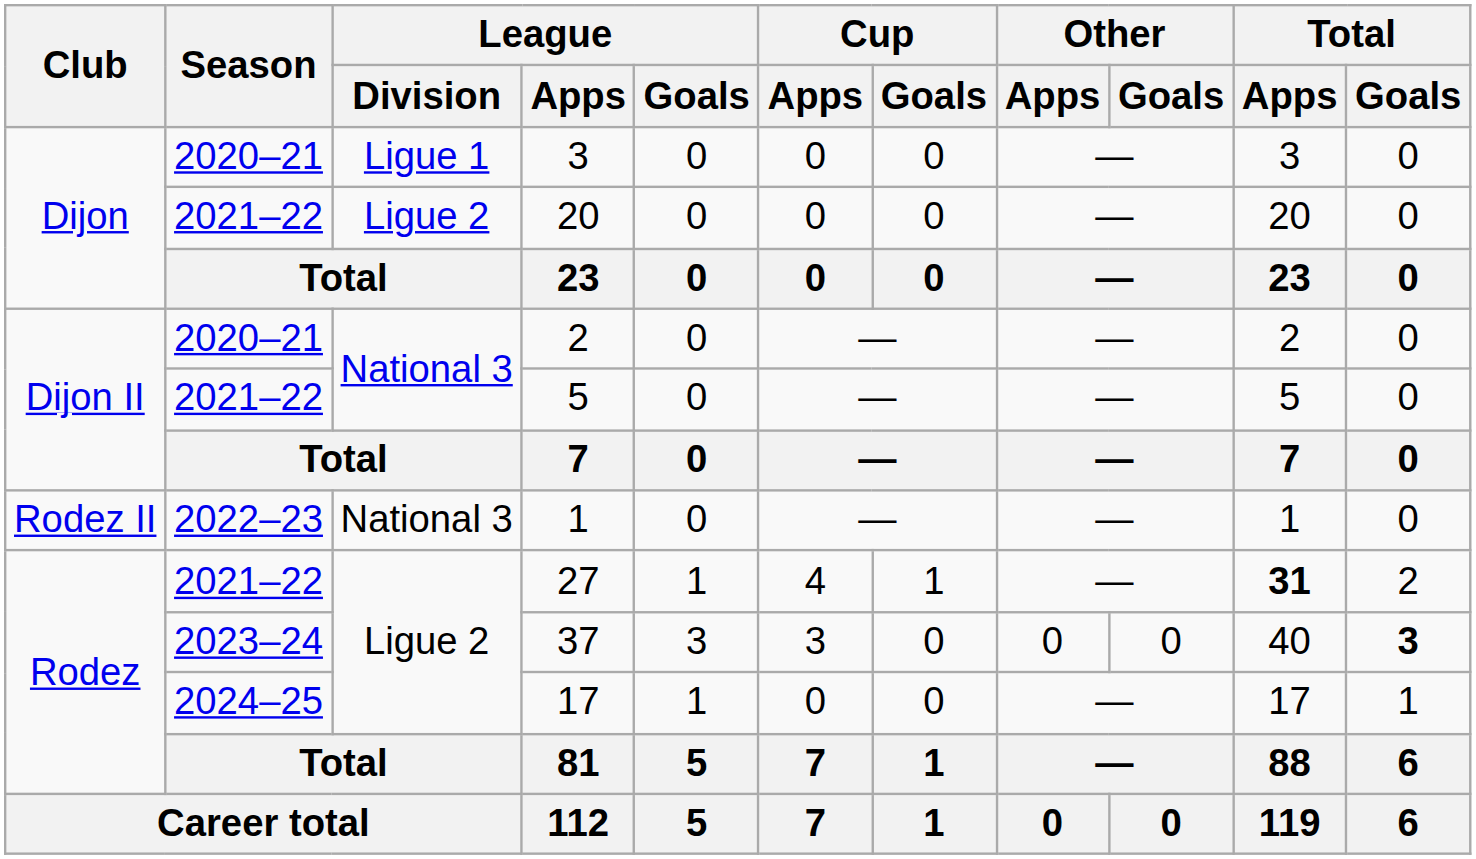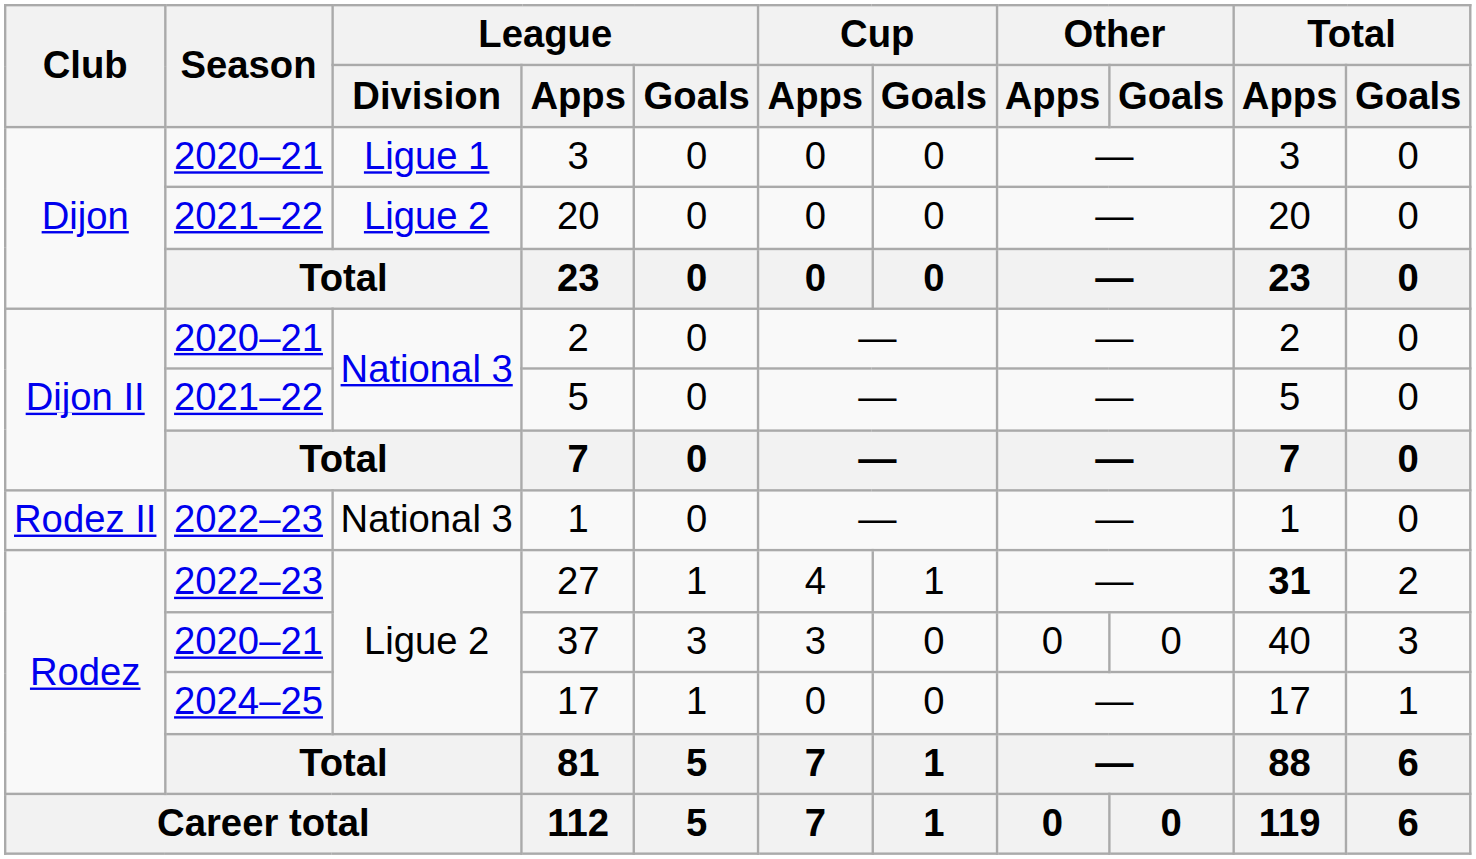 <table class="wikitable" style="text-align:center">
 <tr>
 <th rowspan="2">Club</th>
 <th rowspan="2">Season</th>
 <th colspan="3">League</th>
 <th colspan="2">Cup</th>
 <th colspan="2">Other</th>
 <th colspan="2">Total</th>
 </tr>
 <tr>
 <th>Division</th>
 <th>Apps</th>
 <th>Goals</th>
 <th>Apps</th>
 <th>Goals</th>
 <th>Apps</th>
 <th>Goals</th>
 <th>Apps</th>
 <th>Goals</th>
 </tr>
 <tr>
 <td rowspan="3"><a href='#'>Dijon</a></td>
 <td><a href='#'>2020–21</a></td>
 <td><a href='#'>Ligue 1</a></td>
 <td>3</td>
 <td>0</td>
 <td>0</td>
 <td>0</td>
 <td colspan="2">—</td>
 <td>3</td>
 <td>0</td>
 </tr>
 <tr>
 <td><a href='#'>2021–22</a></td>
 <td><a href='#'>Ligue 2</a></td>
 <td>20</td>
 <td>0</td>
 <td>0</td>
 <td>0</td>
 <td colspan="2">—</td>
 <td>20</td>
 <td>0</td>
 </tr>
 <tr>
 <th colspan="2">Total</th>
 <th>23</th>
 <th>0</th>
 <th>0</th>
 <th>0</th>
 <th colspan="2">—</th>
 <th>23</th>
 <th>0</th>
 </tr>
 <tr>
 <td rowspan="3"><a href='#'>Dijon II</a></td>
 <td><a href='#'>2020–21</a></td>
 <td rowspan="2"><a href='#'>National 3</a></td>
 <td>2</td>
 <td>0</td>
 <td colspan="2">—</td>
 <td colspan="2">—</td>
 <td>2</td>
 <td>0</td>
 </tr>
 <tr>
 <td><a href='#'>2021–22</a></td>
 <td>5</td>
 <td>0</td>
 <td colspan="2">—</td>
 <td colspan="2">—</td>
 <td>5</td>
 <td>0</td>
 </tr>
 <tr>
 <th colspan="2">Total</th>
 <th>7</th>
 <th>0</th>
 <th colspan="2">—</th>
 <th colspan="2">—</th>
 <th>7</th>
 <th>0</th>
 </tr>
 <tr>
 <td><a href='#'>Rodez II</a></td>
 <td><a href='#'>2022–23</a></td>
 <td>National 3</td>
 <td>1</td>
 <td>0</td>
 <td colspan="2">—</td>
 <td colspan="2">—</td>
 <td>1</td>
 <td>0</td>
 </tr>
 <tr>
 <td rowspan="4"><a href='#'>Rodez</a></td>
-<td><a href='#'>2021–22</a></td>
+<td><a href='#'>2022–23</a></td>
 <td rowspan="3">Ligue 2</td>
 <td>27</td>
 <td>1</td>
 <td>4</td>
 <td>1</td>
 <td colspan="2">—</td>
 <td><strong>31</strong></td>
 <td>2</td>
 </tr>
 <tr>
-<td><a href='#'>2023–24</a></td>
+<td><a href='#'>2020–21</a></td>
 <td>37</td>
 <td>3</td>
 <td>3</td>
 <td>0</td>
 <td>0</td>
 <td>0</td>
 <td>40</td>
-<td><strong>3</strong></td>
+<td>3</td>
 </tr>
 <tr>
 <td><a href='#'>2024–25</a></td>
 <td>17</td>
 <td>1</td>
 <td>0</td>
 <td>0</td>
 <td colspan="2">—</td>
 <td>17</td>
 <td>1</td>
 </tr>
 <tr>
 <th colspan="2">Total</th>
 <th>81</th>
 <th>5</th>
 <th>7</th>
 <th>1</th>
 <th colspan="2">—</th>
 <th>88</th>
 <th>6</th>
 </tr>
 <tr>
 <th colspan="3">Career total</th>
 <th>112</th>
 <th>5</th>
 <th>7</th>
 <th>1</th>
 <th>0</th>
 <th>0</th>
 <th>119</th>
 <th>6</th>
 </tr>
 </table>
